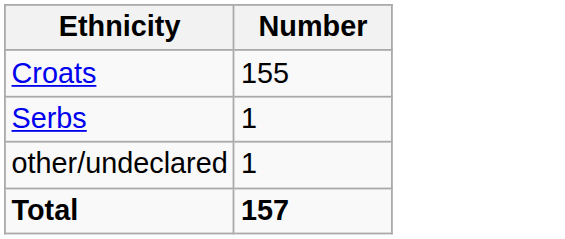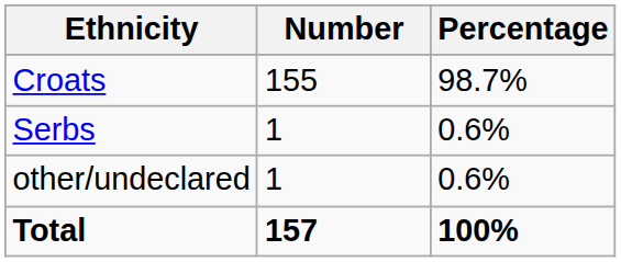 <table class="wikitable">
 <tr>
 <th width="100px">Ethnicity</th>
 <th width="80px">Number</th>
+<th width="80px">Percentage</th>
 </tr>
 <tr>
 <td><a href='#'>Croats</a></td>
 <td>155</td>
+<td>98.7%</td>
 </tr>
 <tr>
 <td><a href='#'>Serbs</a></td>
 <td>1</td>
+<td>0.6%</td>
 </tr>
 <tr>
 <td>other/undeclared</td>
 <td>1</td>
+<td>0.6%</td>
 </tr>
 <tr>
 <td><strong>Total</strong></td>
 <td><strong>157</strong></td>
+<td><strong>100%</strong></td>
 </tr>
 </table>
